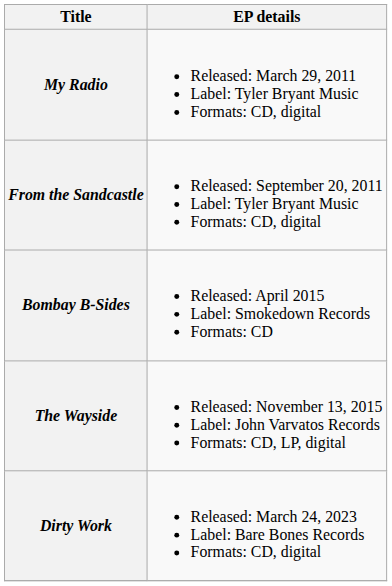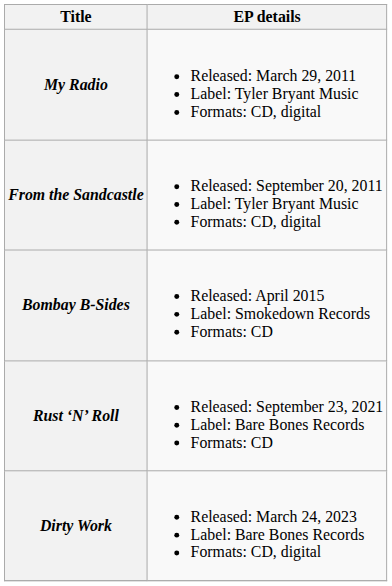 <table class="wikitable">
 <tr>
 <th>Title</th>
 <th><strong>EP details</strong></th>
 </tr>
 <tr>
 <th><strong><em>My Radio</em></strong></th>
 <td><br><ul><li>Released: March 29, 2011</li><li>Label: Tyler Bryant Music</li><li>Formats: CD, digital</li></ul></td>
 </tr>
 <tr>
 <th><em>From the Sandcastle</em></th>
 <td><br><ul><li>Released: September 20, 2011</li><li>Label: Tyler Bryant Music</li><li>Formats: CD, digital</li></ul></td>
 </tr>
 <tr>
 <th><em>Bombay B-Sides</em></th>
 <td><br><ul><li>Released: April 2015</li><li>Label: Smokedown Records</li><li>Formats: CD</li></ul></td>
 </tr>
 <tr>
-<th><em>The Wayside</em></th>
-<td><br><ul><li>Released: November 13, 2015</li><li>Label: John Varvatos Records</li><li>Formats: CD, LP, digital</li></ul></td>
+<th><em>Rust ‘N’ Roll</em></th>
+<td><br><ul><li>Released: September 23, 2021</li><li>Label: Bare Bones Records</li><li>Formats: CD</li></ul></td>
 </tr>
 <tr>
 <th><em>Dirty Work</em></th>
 <td><br><ul><li>Released: March 24, 2023</li><li>Label: Bare Bones Records</li><li>Formats: CD, digital</li></ul></td>
 </tr>
 <tr>
 </tr>
 </table>
